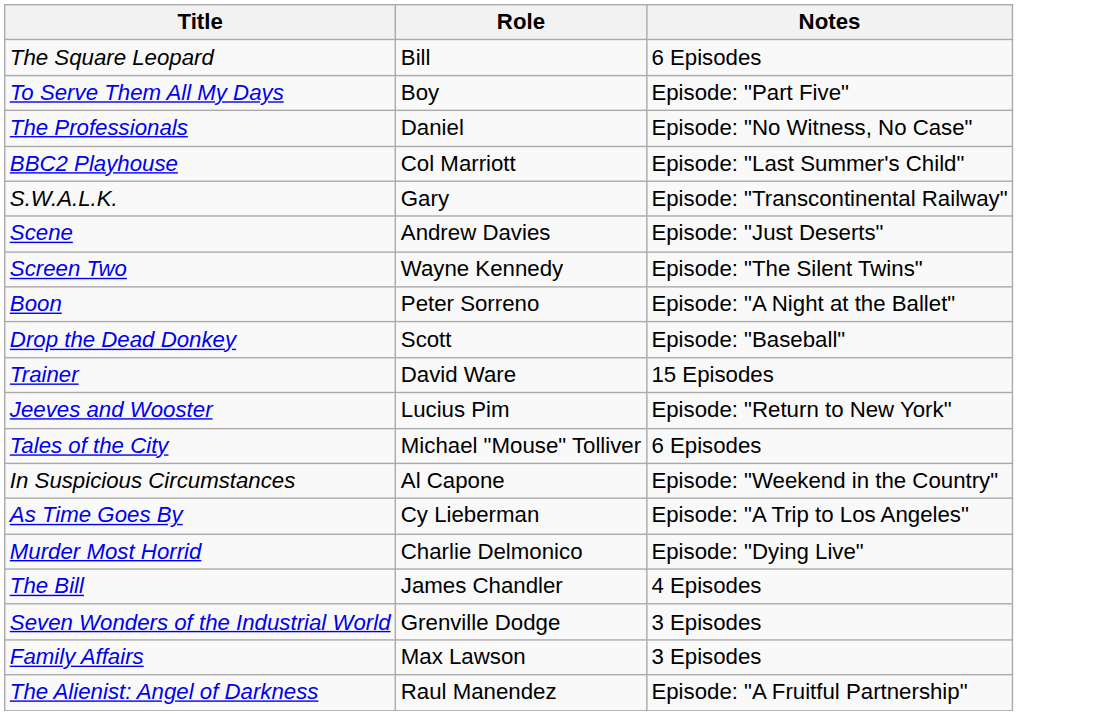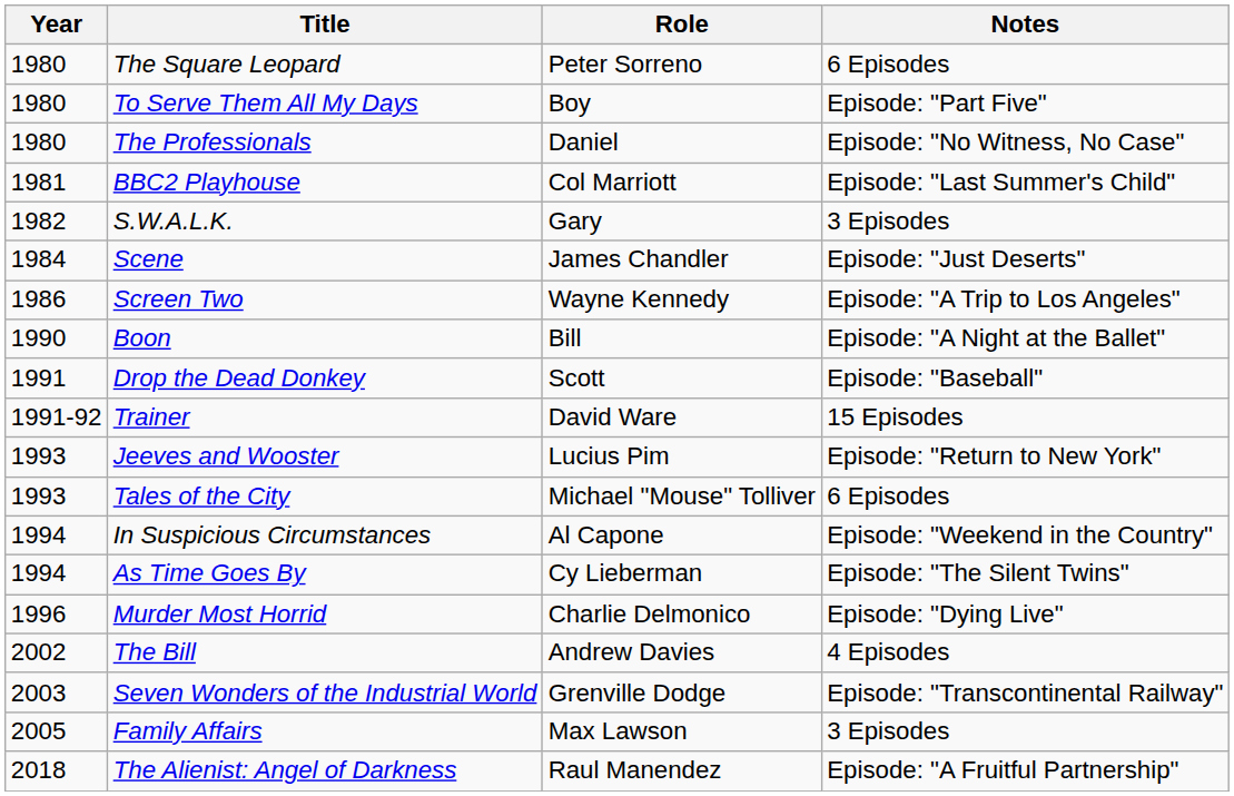 <table class="wikitable">
 <tr>
+<th>Year</th>
 <th>Title</th>
 <th>Role</th>
 <th>Notes</th>
 </tr>
 <tr>
+<td>1980</td>
 <td><em>The Square Leopard</em></td>
-<td>Bill</td>
+<td>Peter Sorreno</td>
 <td>6 Episodes</td>
 </tr>
 <tr>
+<td>1980</td>
 <td><em><a href='#'>To Serve Them All My Days</a></em></td>
 <td>Boy</td>
 <td>Episode: "Part Five"</td>
 </tr>
 <tr>
+<td>1980</td>
 <td><em><a href='#'>The Professionals</a></em></td>
 <td>Daniel</td>
 <td>Episode: "No Witness, No Case"</td>
 </tr>
 <tr>
+<td>1981</td>
 <td><em><a href='#'>BBC2 Playhouse</a></em></td>
 <td>Col Marriott</td>
 <td>Episode: "Last Summer's Child"</td>
 </tr>
 <tr>
+<td>1982</td>
 <td><em>S.W.A.L.K.</em></td>
 <td>Gary</td>
-<td>Episode: "Transcontinental Railway"</td>
+<td>3 Episodes</td>
 </tr>
 <tr>
+<td>1984</td>
 <td><em><a href='#'>Scene</a></em></td>
-<td>Andrew Davies</td>
+<td>James Chandler</td>
 <td>Episode: "Just Deserts"</td>
 </tr>
 <tr>
+<td>1986</td>
 <td><em><a href='#'>Screen Two</a></em></td>
 <td>Wayne Kennedy</td>
-<td>Episode: "The Silent Twins"</td>
+<td>Episode: "A Trip to Los Angeles"</td>
 </tr>
 <tr>
+<td>1990</td>
 <td><em><a href='#'>Boon</a></em></td>
-<td>Peter Sorreno</td>
+<td>Bill</td>
 <td>Episode: "A Night at the Ballet"</td>
 </tr>
 <tr>
+<td>1991</td>
 <td><em><a href='#'>Drop the Dead Donkey</a></em></td>
 <td>Scott</td>
 <td>Episode: "Baseball"</td>
 </tr>
 <tr>
+<td>1991-92</td>
 <td><em><a href='#'>Trainer</a></em></td>
 <td>David Ware</td>
 <td>15 Episodes</td>
 </tr>
 <tr>
+<td>1993</td>
 <td><em><a href='#'>Jeeves and Wooster</a></em></td>
 <td>Lucius Pim</td>
 <td>Episode: "Return to New York"</td>
 </tr>
 <tr>
+<td>1993</td>
 <td><em><a href='#'>Tales of the City</a></em></td>
 <td>Michael "Mouse" Tolliver</td>
 <td>6 Episodes</td>
 </tr>
 <tr>
+<td>1994</td>
 <td><em>In Suspicious Circumstances </em></td>
 <td>Al Capone</td>
 <td>Episode: "Weekend in the Country"</td>
 </tr>
 <tr>
+<td>1994</td>
 <td><em><a href='#'>As Time Goes By</a></em></td>
 <td>Cy Lieberman</td>
-<td>Episode: "A Trip to Los Angeles"</td>
+<td>Episode: "The Silent Twins"</td>
 </tr>
 <tr>
+<td>1996</td>
 <td><em><a href='#'>Murder Most Horrid</a></em></td>
 <td>Charlie Delmonico</td>
 <td>Episode: "Dying Live"</td>
 </tr>
 <tr>
+<td>2002</td>
 <td><em><a href='#'>The Bill</a></em></td>
-<td>James Chandler</td>
+<td>Andrew Davies</td>
 <td>4 Episodes</td>
 </tr>
 <tr>
+<td>2003</td>
 <td><em><a href='#'>Seven Wonders of the Industrial World</a></em></td>
 <td>Grenville Dodge</td>
-<td>3 Episodes</td>
+<td>Episode: "Transcontinental Railway"</td>
 </tr>
 <tr>
+<td>2005</td>
 <td><em><a href='#'>Family Affairs</a></em></td>
 <td>Max Lawson</td>
 <td>3 Episodes</td>
 </tr>
 <tr>
+<td>2018</td>
 <td><em><a href='#'>The Alienist: Angel of Darkness</a></em></td>
 <td>Raul Manendez</td>
 <td>Episode: "A Fruitful Partnership"</td>
 </tr>
 </table>
